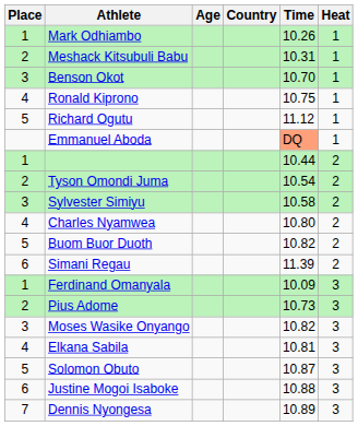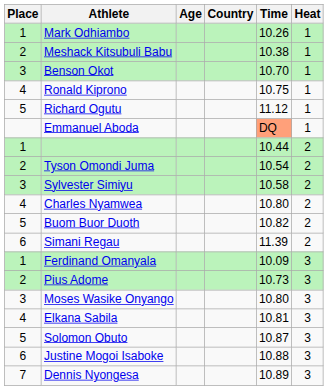 <table class="wikitable mw-datatable sortable">
 <tr>
 <th>Place</th>
 <th>Athlete</th>
 <th>Age</th>
 <th>Country</th>
 <th>Time</th>
 <th>Heat</th>
 </tr>
 <tr bgcolor=#bbf3bb>
 <td align=center>1</td>
 <td><a href='#'>Mark Odhiambo</a></td>
 <td></td>
 <td></td>
 <td>10.26</td>
 <td align=center>1</td>
 </tr>
 <tr bgcolor=#bbf3bb>
 <td align=center>2</td>
 <td><a href='#'>Meshack Kitsubuli Babu</a></td>
 <td></td>
 <td></td>
-<td>10.31</td>
+<td>10.38</td>
 <td align=center>1</td>
 </tr>
 <tr bgcolor=#bbf3bb>
 <td align=center>3</td>
 <td><a href='#'>Benson Okot</a></td>
 <td></td>
 <td></td>
 <td>10.70</td>
 <td align=center>1</td>
 </tr>
 <tr>
 <td align=center>4</td>
 <td><a href='#'>Ronald Kiprono</a></td>
 <td></td>
 <td></td>
 <td>10.75</td>
 <td align=center>1</td>
 </tr>
 <tr>
 <td align=center>5</td>
 <td><a href='#'>Richard Ogutu</a></td>
 <td></td>
 <td></td>
 <td>11.12</td>
 <td align=center>1</td>
 </tr>
 <tr>
 <td align=center></td>
 <td><a href='#'>Emmanuel Aboda</a></td>
 <td></td>
 <td></td>
 <td style="background: lightsalmon;">DQ</td>
 <td align=center>1</td>
 </tr>
 <tr bgcolor=#bbf3bb>
 <td align=center>1</td>
 <td></td>
 <td></td>
 <td></td>
 <td>10.44</td>
 <td align=center>2</td>
 </tr>
 <tr bgcolor=#bbf3bb>
 <td align=center>2</td>
 <td><a href='#'>Tyson Omondi Juma</a></td>
 <td></td>
 <td></td>
 <td>10.54</td>
 <td align=center>2</td>
 </tr>
 <tr bgcolor=#bbf3bb>
 <td align=center>3</td>
 <td><a href='#'>Sylvester Simiyu</a></td>
 <td></td>
 <td></td>
 <td>10.58</td>
 <td align=center>2</td>
 </tr>
 <tr>
 <td align=center>4</td>
 <td><a href='#'>Charles Nyamwea</a></td>
 <td></td>
 <td></td>
 <td>10.80</td>
 <td align=center>2</td>
 </tr>
 <tr>
 <td align=center>5</td>
 <td><a href='#'>Buom Buor Duoth</a></td>
 <td></td>
 <td></td>
 <td>10.82</td>
 <td align=center>2</td>
 </tr>
 <tr>
 <td align=center>6</td>
 <td><a href='#'>Simani Regau</a></td>
 <td></td>
 <td></td>
 <td>11.39</td>
 <td align=center>2</td>
 </tr>
 <tr bgcolor=#bbf3bb>
 <td align=center>1</td>
 <td><a href='#'>Ferdinand Omanyala</a></td>
 <td></td>
 <td></td>
 <td>10.09</td>
 <td align=center>3</td>
 </tr>
 <tr bgcolor=#bbf3bb>
 <td align=center>2</td>
 <td><a href='#'>Pius Adome</a></td>
 <td></td>
 <td></td>
 <td>10.73</td>
 <td align=center>3</td>
 </tr>
 <tr>
 <td align=center>3</td>
 <td><a href='#'>Moses Wasike Onyango</a></td>
 <td></td>
 <td></td>
-<td>10.82</td>
+<td>10.80</td>
 <td align=center>3</td>
 </tr>
 <tr>
 <td align=center>4</td>
 <td><a href='#'>Elkana Sabila</a></td>
 <td></td>
 <td></td>
 <td>10.81</td>
 <td align=center>3</td>
 </tr>
 <tr>
 <td align=center>5</td>
 <td><a href='#'>Solomon Obuto</a></td>
 <td></td>
 <td></td>
 <td>10.87</td>
 <td align=center>3</td>
 </tr>
 <tr>
 <td align=center>6</td>
 <td><a href='#'>Justine Mogoi Isaboke</a></td>
 <td></td>
 <td></td>
 <td>10.88</td>
 <td align=center>3</td>
 </tr>
 <tr>
 <td align=center>7</td>
 <td><a href='#'>Dennis Nyongesa</a></td>
 <td></td>
 <td></td>
 <td>10.89</td>
 <td align=center>3</td>
 </tr>
 </table>
